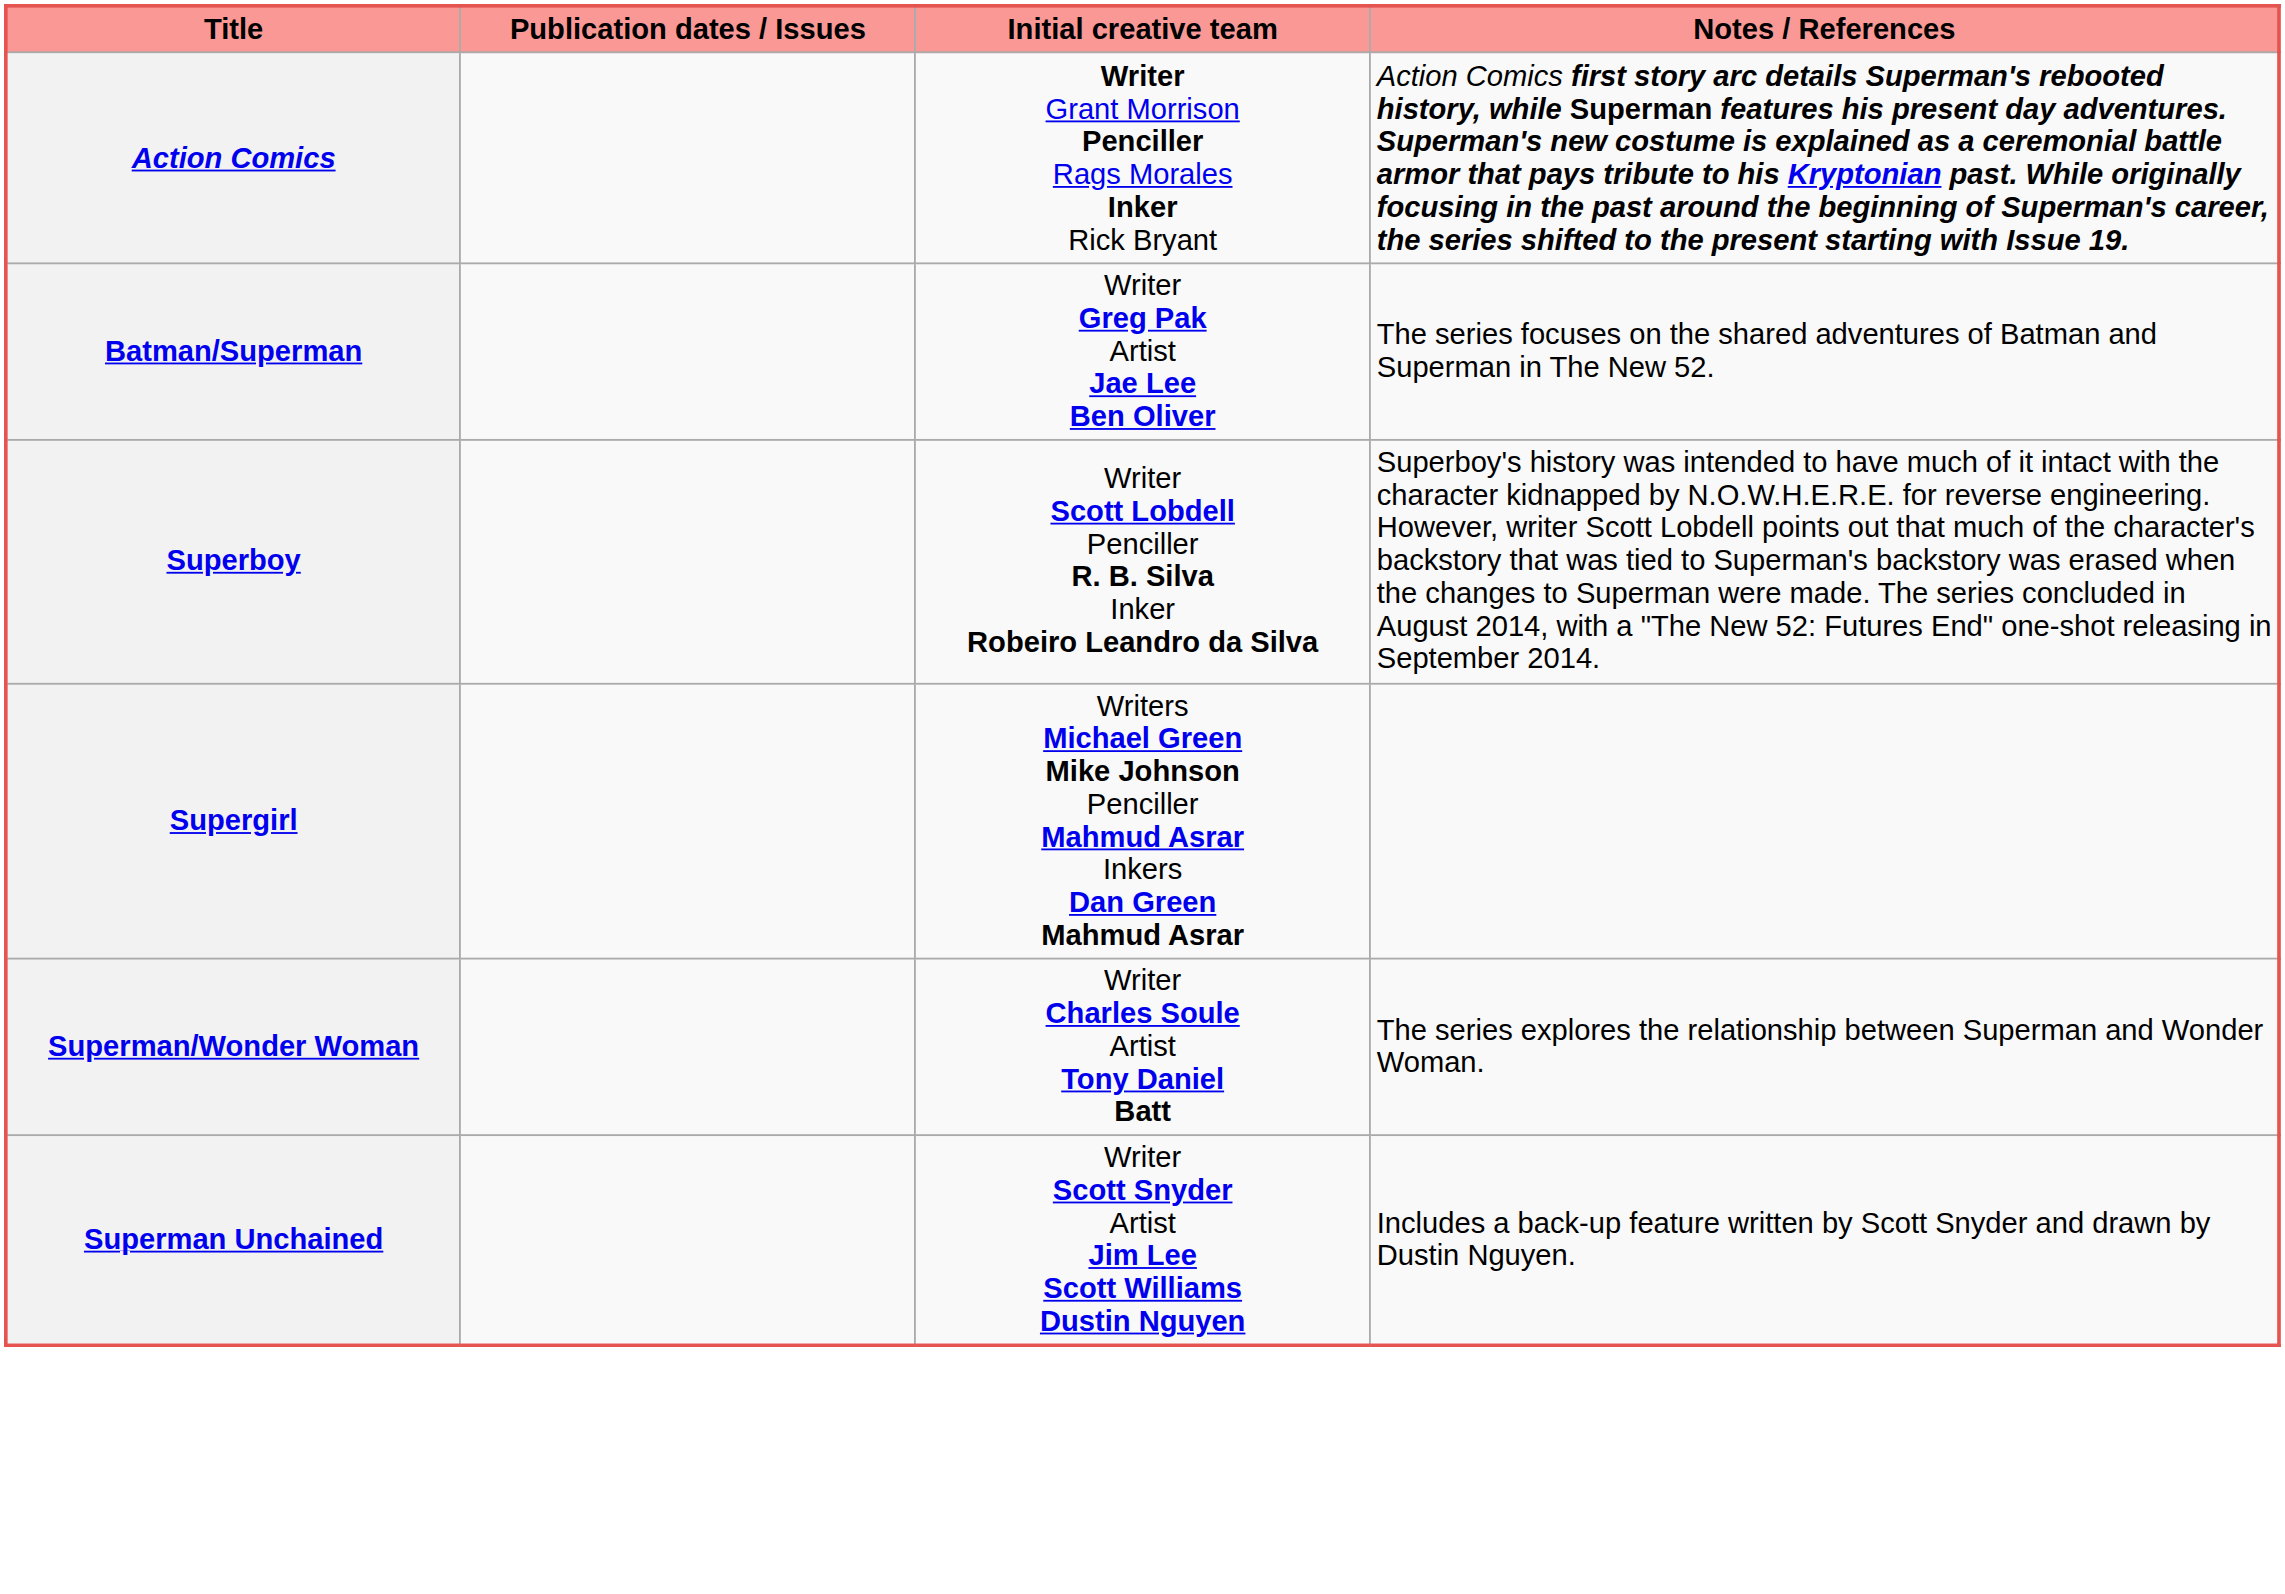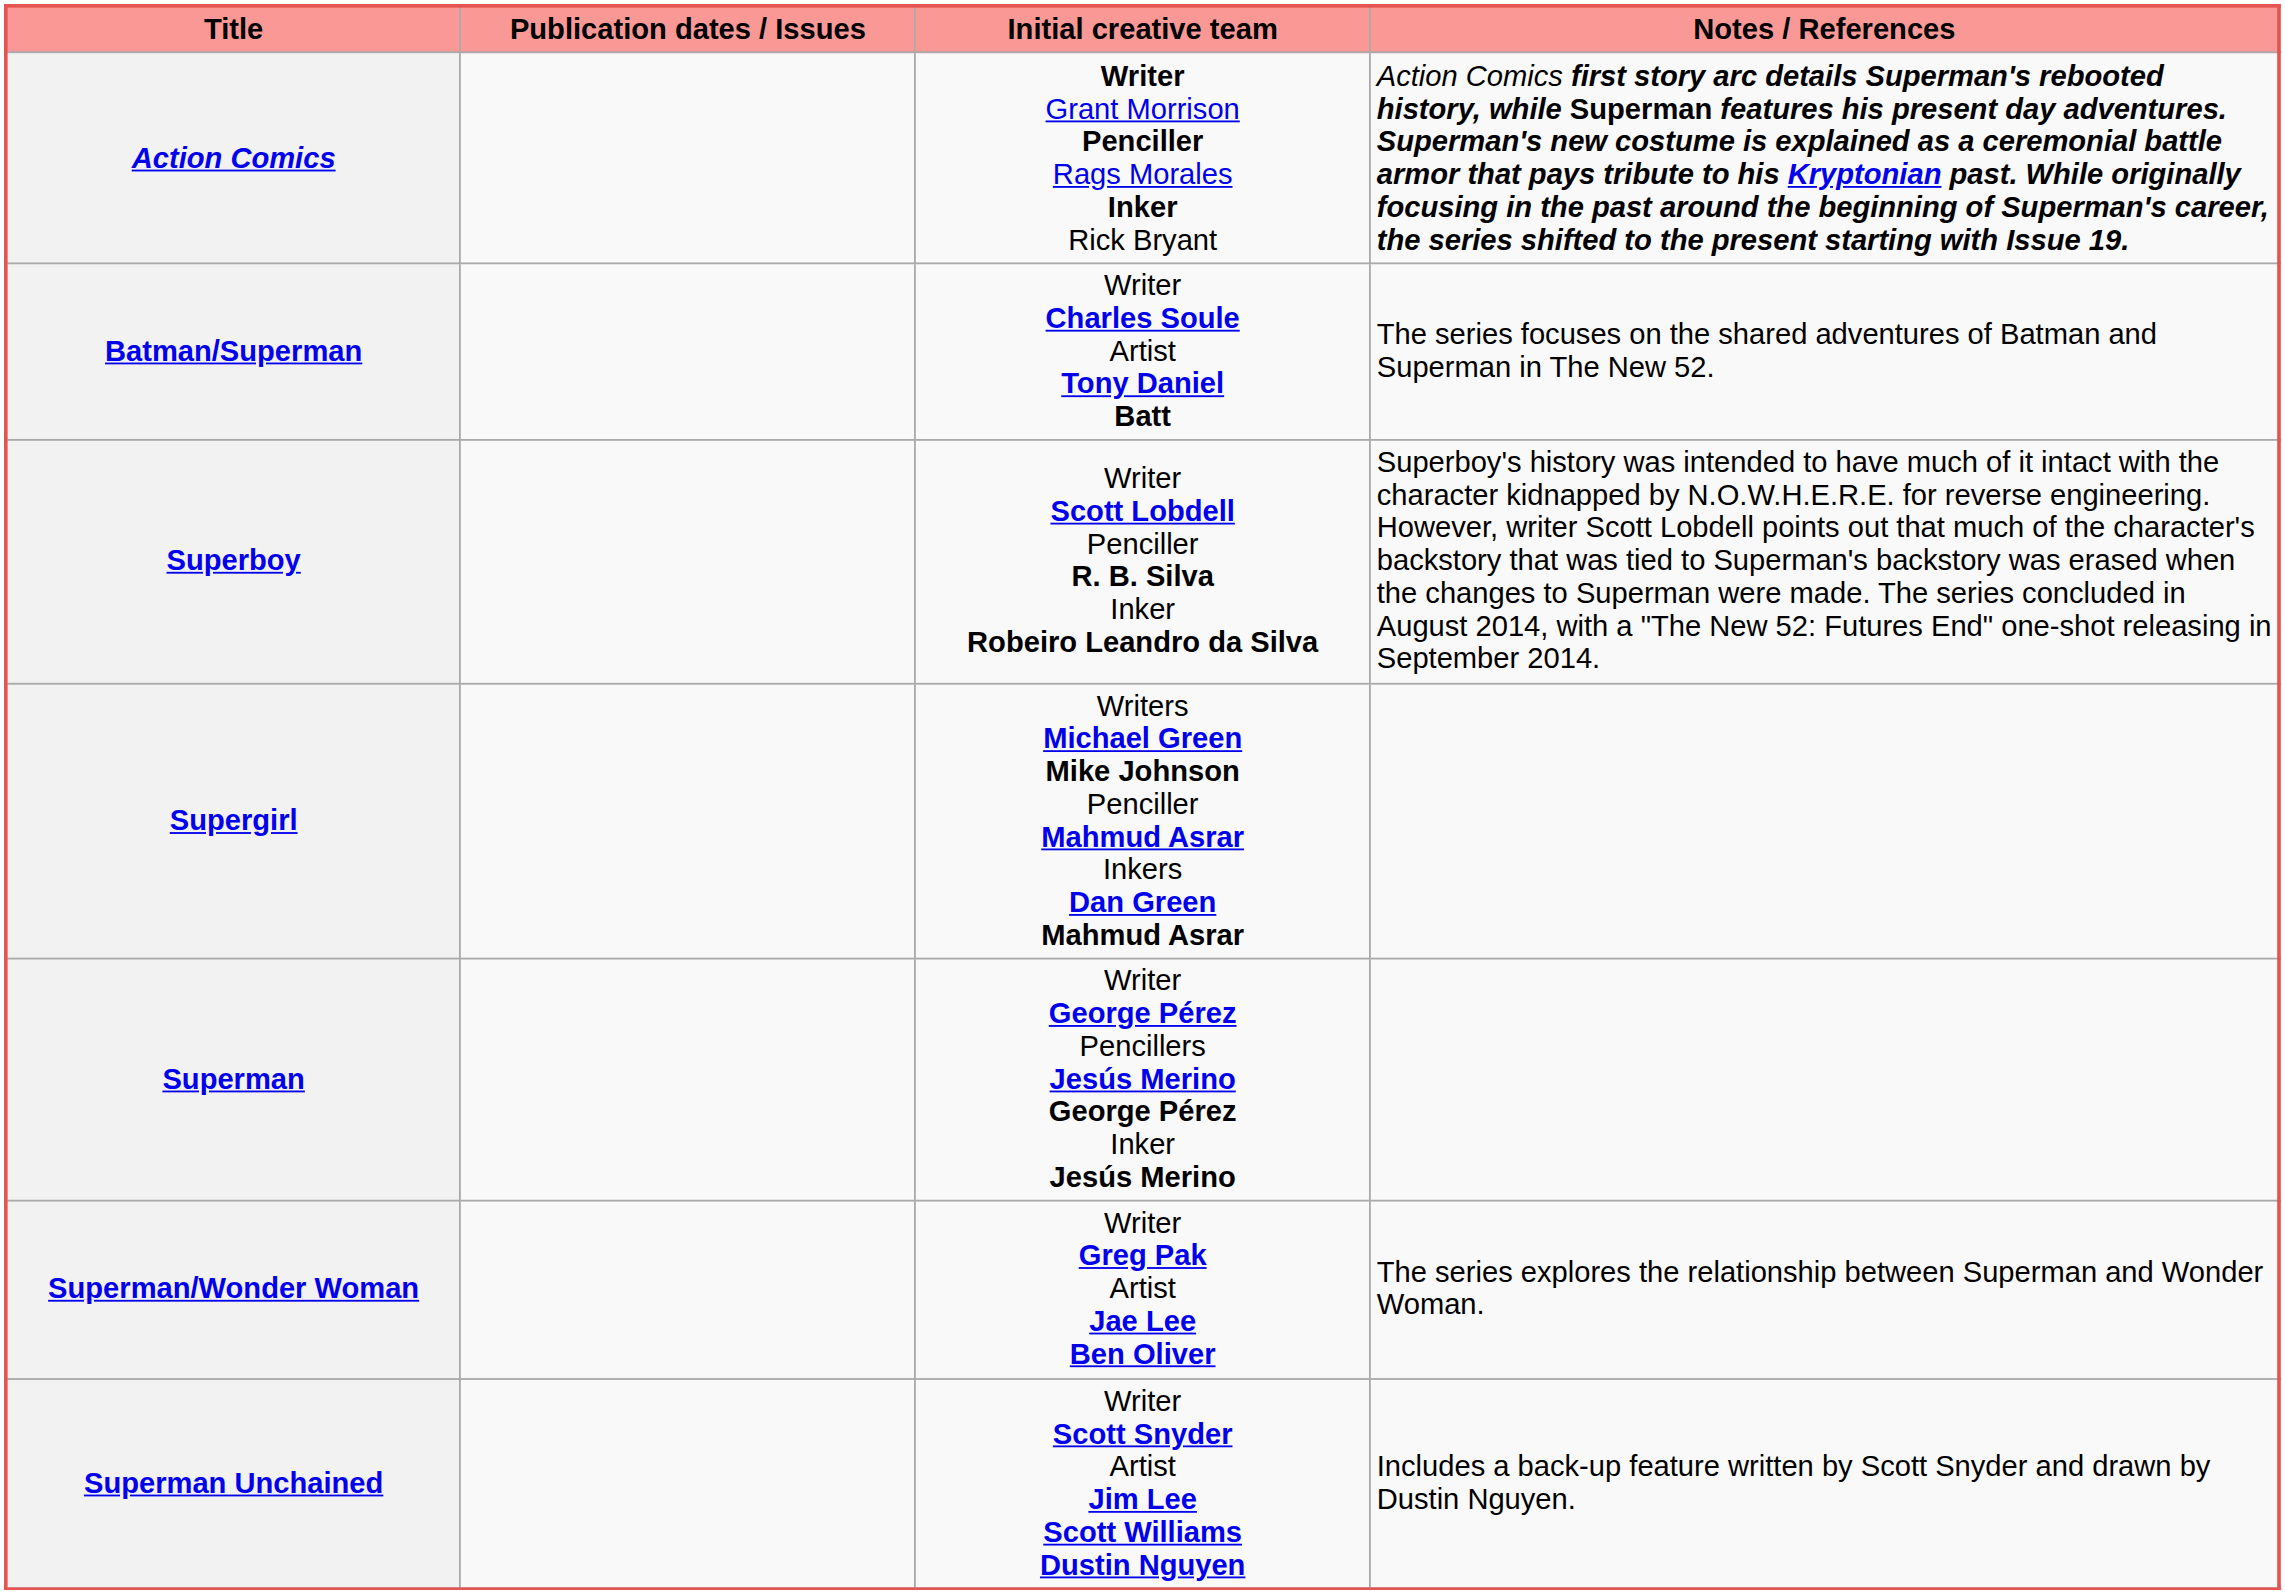 <table class="wikitable sortable" style="text-align:center;border:2px solid #E55451; font-weight:normal;" width=99%>
 <tr>
 <th scope="col" width="15%" align="center" style="background-color:#F99895;">Title</th>
 <th scope="col" width="15%" align="center" style="background-color:#F99895;">Publication dates / Issues</th>
 <th scope="col" width="15%" align="center" style="background-color:#F99895;" class=unsortable>Initial creative team</th>
 <th scope="col" width="30%" align="center" style="background-color:#F99895;" class=unsortable>Notes / References</th>
 </tr>
 <tr>
 <th scope="row"><em><a href='#'>Action Comics</a></em></th>
 <td></td>
 <td><strong>Writer</strong><br><a href='#'>Grant Morrison</a><br><strong>Penciller</strong><br><a href='#'>Rags Morales</a><br><strong>Inker</strong><br>Rick Bryant</td>
 <td align="left"><em>Action Comics<strong> first story arc details Superman's rebooted history, while </em>Superman<em> features his present day adventures. Superman's new costume is explained as a ceremonial battle armor that pays tribute to his <a href='#'>Kryptonian</a> past. While originally focusing in the past around the beginning of Superman's career, the series shifted to the present starting with Issue 19.</td>
 </tr>
 <tr>
 <th scope="row"></em><a href='#'>Batman/Superman</a><em></th>
 <td></td>
-<td></strong>Writer<strong><br><a href='#'>Greg Pak</a><br></strong>Artist<strong><br><a href='#'>Jae Lee</a><br><a href='#'>Ben Oliver</a></td>
+<td></strong>Writer<strong><br><a href='#'>Charles Soule</a><br></strong>Artist<strong><br><a href='#'>Tony Daniel</a><br>Batt</td>
 <td align="left">The series focuses on the shared adventures of Batman and Superman in The New 52.</td>
 </tr>
 <tr>
 <th scope="row"></em><a href='#'>Superboy</a><em></th>
 <td></td>
 <td></strong>Writer<strong><br><a href='#'>Scott Lobdell</a><br></strong>Penciller<strong><br>R. B. Silva<br></strong>Inker<strong><br>Robeiro Leandro da Silva</td>
 <td align="left">Superboy's history was intended to have much of it intact with the character kidnapped by N.O.W.H.E.R.E. for reverse engineering. However, writer Scott Lobdell points out that much of the character's backstory that was tied to Superman's backstory was erased when the changes to Superman were made. The series concluded in August 2014, with a "The New 52: Futures End" one-shot releasing in September 2014.</td>
 </tr>
 <tr>
 <th scope="row"></em><a href='#'>Supergirl</a><em></th>
 <td></td>
 <td></strong>Writers<strong><br><a href='#'>Michael Green</a><br>Mike Johnson<br></strong>Penciller<strong><br><a href='#'>Mahmud Asrar</a><br></strong>Inkers<strong><br><a href='#'>Dan Green</a><br>Mahmud Asrar</td>
 <td align="left"></td>
 </tr>
 <tr>
+<th scope="row"></em><a href='#'>Superman</a><em></th>
+<td></td>
+<td></strong>Writer<strong><br><a href='#'>George Pérez</a><br></strong>Pencillers<strong><br><a href='#'>Jesús Merino</a><br>George Pérez<br></strong>Inker<strong><br>Jesús Merino</td>
+<td align="left"></td>
+</tr>
+<tr>
 <th scope="row"></em><a href='#'>Superman/Wonder Woman</a><em></th>
 <td></td>
-<td></strong>Writer<strong><br><a href='#'>Charles Soule</a><br></strong>Artist<strong><br><a href='#'>Tony Daniel</a><br>Batt</td>
+<td></strong>Writer<strong><br><a href='#'>Greg Pak</a><br></strong>Artist<strong><br><a href='#'>Jae Lee</a><br><a href='#'>Ben Oliver</a></td>
 <td align="left">The series explores the relationship between Superman and Wonder Woman.</td>
 </tr>
 <tr>
 <th scope="row"></em><a href='#'>Superman Unchained</a><em></th>
 <td></td>
 <td></strong>Writer<strong><br><a href='#'>Scott Snyder</a><br></strong>Artist<strong><br><a href='#'>Jim Lee</a><br><a href='#'>Scott Williams</a><br><a href='#'>Dustin Nguyen</a></td>
 <td align="left">Includes a back-up feature written by Scott Snyder and drawn by Dustin Nguyen.</td>
 </tr>
 <tr>
 </tr>
 </table>
